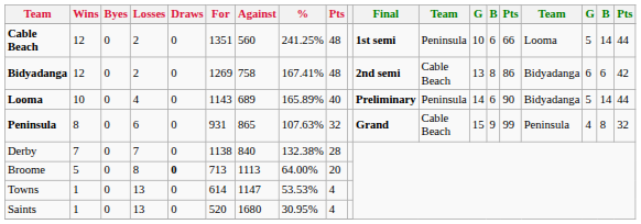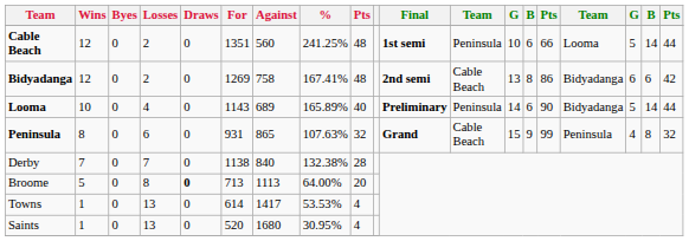 <table style="font-size: 85%; text-align: left;" class="wikitable">
 <tr>
 <th style="color:crimson">Team</th>
 <th style="color:crimson">Wins</th>
 <th style="color:crimson">Byes</th>
 <th style="color:crimson">Losses</th>
 <th style="color:crimson">Draws</th>
 <th style="color:crimson">For</th>
 <th style="color:crimson">Against</th>
 <th style="color:crimson">%</th>
 <th style="color:crimson">Pts</th>
 <th></th>
 <th style="color:green">Final</th>
 <th style="color:green">Team</th>
 <th style="color:green">G</th>
 <th style="color:green">B</th>
 <th style="color:green">Pts</th>
 <th style="color:green">Team</th>
 <th style="color:green">G</th>
 <th style="color:green">B</th>
 <th style="color:green">Pts</th>
 </tr>
 <tr>
 </tr>
 <tr>
 </tr>
 <tr>
 <td><strong>	Cable Beach	</strong></td>
 <td>12</td>
 <td>0</td>
 <td>2</td>
 <td>0</td>
 <td>1351</td>
 <td>560</td>
 <td>241.25%</td>
 <td>48</td>
 <td></td>
 <td><strong>1st semi</strong></td>
 <td>Peninsula</td>
 <td>10</td>
 <td>6</td>
 <td>66</td>
 <td>Looma</td>
 <td>5</td>
 <td>14</td>
 <td>44</td>
 </tr>
 <tr>
 <td><strong>	Bidyadanga	</strong></td>
 <td>12</td>
 <td>0</td>
 <td>2</td>
 <td>0</td>
 <td>1269</td>
 <td>758</td>
 <td>167.41%</td>
 <td>48</td>
 <td></td>
 <td><strong>2nd semi</strong></td>
 <td>Cable Beach</td>
 <td>13</td>
 <td>8</td>
 <td>86</td>
 <td>Bidyadanga</td>
 <td>6</td>
 <td>6</td>
 <td>42</td>
 </tr>
 <tr ||>
 <td><strong>	Looma	</strong></td>
 <td>10</td>
 <td>0</td>
 <td>4</td>
 <td>0</td>
 <td>1143</td>
 <td>689</td>
 <td>165.89%</td>
 <td>40</td>
 <td></td>
 <td><strong>Preliminary</strong></td>
 <td>Peninsula</td>
 <td>14</td>
 <td>6</td>
 <td>90</td>
 <td>Bidyadanga</td>
 <td>5</td>
 <td>14</td>
 <td>44</td>
 </tr>
 <tr>
 <td><strong>	Peninsula	</strong></td>
 <td>8</td>
 <td>0</td>
 <td>6</td>
 <td>0</td>
 <td>931</td>
 <td>865</td>
 <td>107.63%</td>
 <td>32</td>
 <td></td>
 <td><strong>Grand</strong></td>
 <td>Cable Beach</td>
 <td>15</td>
 <td>9</td>
 <td>99</td>
 <td>Peninsula</td>
 <td>4</td>
 <td>8</td>
 <td>32</td>
 </tr>
 <tr>
 <td>Derby</td>
 <td>7</td>
 <td>0</td>
 <td>7</td>
 <td>0</td>
 <td>1138</td>
 <td>840</td>
 <td>132.38%</td>
 <td>28</td>
 <td></td>
 </tr>
 <tr>
 <td>Broome</td>
 <td>5</td>
 <td>0</td>
 <td>8</td>
 <td><strong>0</strong></td>
 <td>713</td>
 <td>1113</td>
 <td>64.00%</td>
 <td>20</td>
 <td></td>
 </tr>
 <tr>
 <td>Towns</td>
 <td>1</td>
 <td>0</td>
 <td>13</td>
 <td>0</td>
 <td>614</td>
-<td>1147</td>
+<td>1417</td>
 <td>53.53%</td>
 <td>4</td>
 <td></td>
 </tr>
 <tr>
 <td>Saints</td>
 <td>1</td>
 <td>0</td>
 <td>13</td>
 <td>0</td>
 <td>520</td>
 <td>1680</td>
 <td>30.95%</td>
 <td>4</td>
 <td></td>
 </tr>
 <tr>
 </tr>
 </table>
